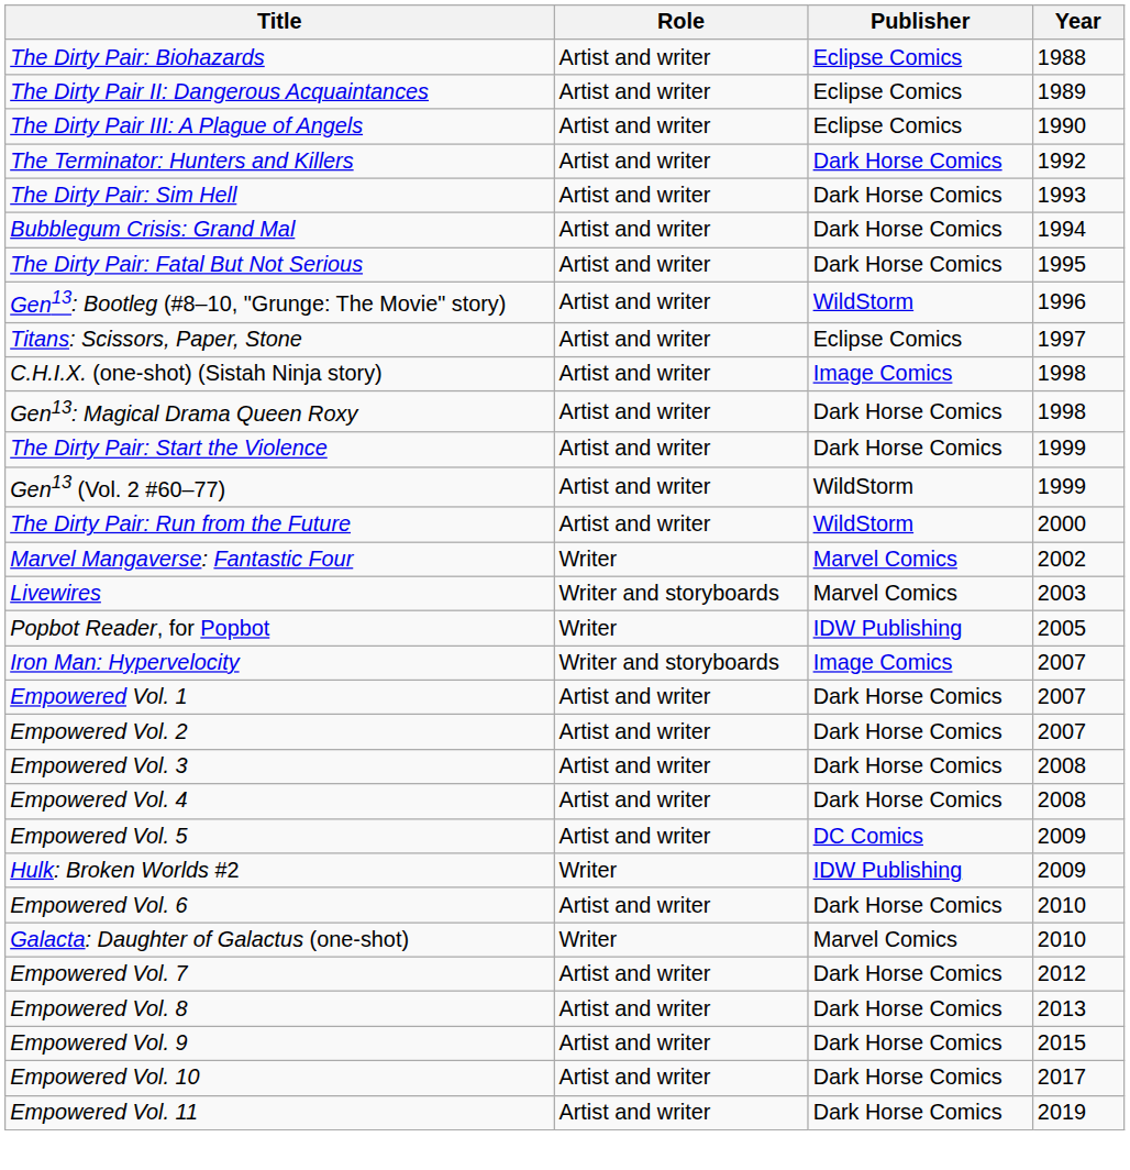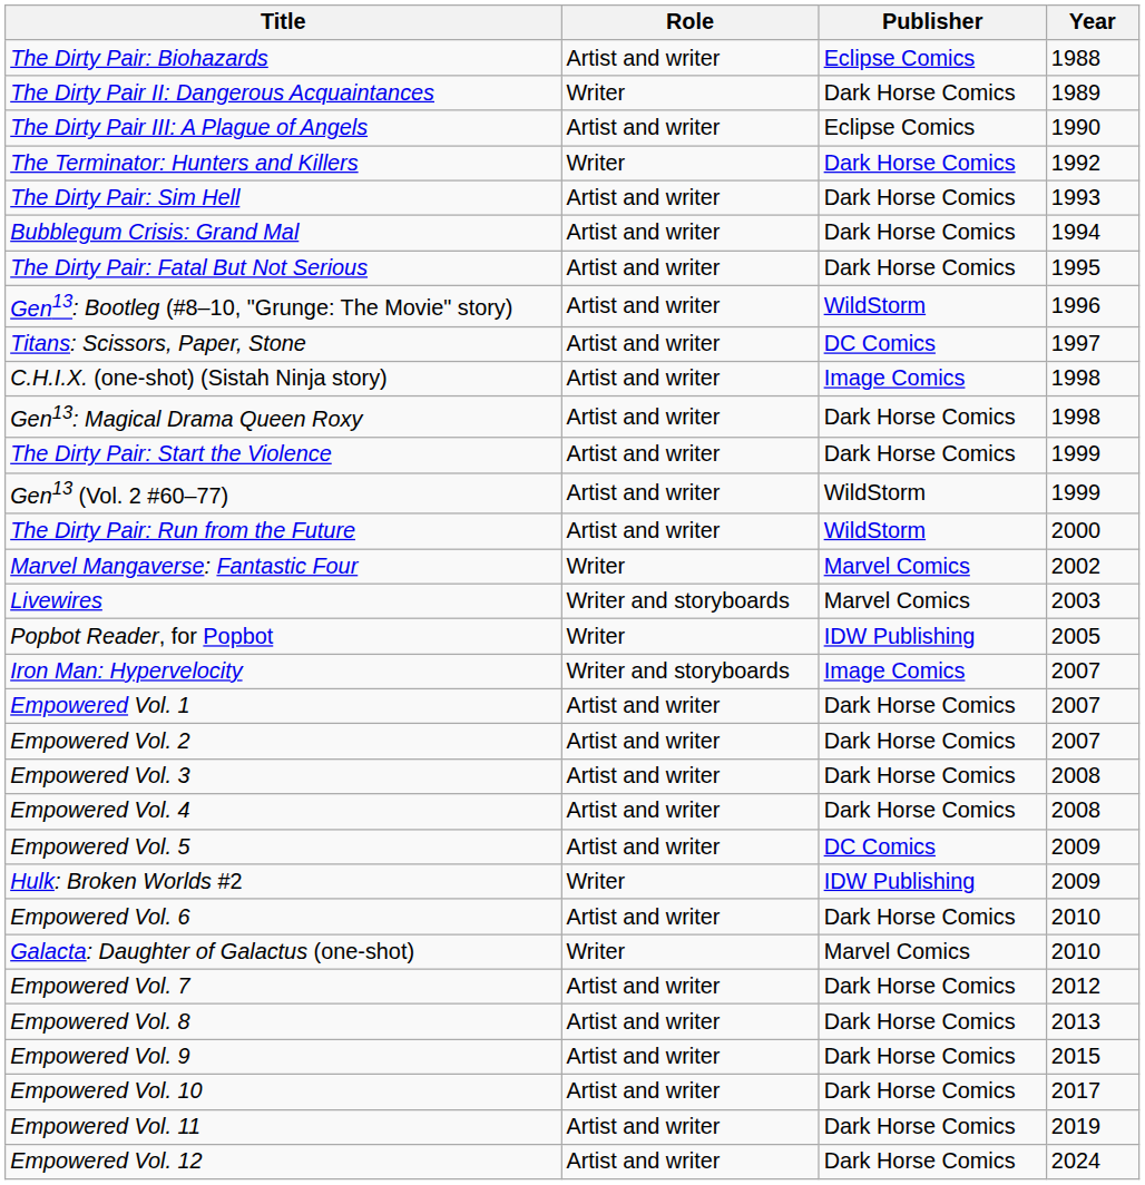 <table class="sortable wikitable" width="65%">
 <tr>
 <th width="20%">Title</th>
 <th width="8%">Role</th>
 <th width="7%">Publisher</th>
 <th width="2%">Year</th>
 </tr>
 <tr>
 <td><em><a href='#'>The Dirty Pair: Biohazards</a></em></td>
 <td>Artist and writer</td>
 <td><a href='#'>Eclipse Comics</a></td>
 <td>1988</td>
 </tr>
 <tr>
 <td><em><a href='#'>The Dirty Pair II: Dangerous Acquaintances</a></em></td>
-<td>Artist and writer</td>
-<td>Eclipse Comics</td>
+<td>Writer</td>
+<td>Dark Horse Comics</td>
 <td>1989</td>
 </tr>
 <tr>
 <td><em><a href='#'>The Dirty Pair III: A Plague of Angels</a></em></td>
 <td>Artist and writer</td>
 <td>Eclipse Comics</td>
 <td>1990</td>
 </tr>
 <tr>
 <td><em><a href='#'>The Terminator: Hunters and Killers</a></em></td>
-<td>Artist and writer</td>
+<td>Writer</td>
 <td><a href='#'>Dark Horse Comics</a></td>
 <td>1992</td>
 </tr>
 <tr>
 <td><em><a href='#'>The Dirty Pair: Sim Hell</a></em></td>
 <td>Artist and writer</td>
 <td>Dark Horse Comics</td>
 <td>1993</td>
 </tr>
 <tr>
 <td><em><a href='#'>Bubblegum Crisis: Grand Mal</a></em></td>
 <td>Artist and writer</td>
 <td>Dark Horse Comics</td>
 <td>1994</td>
 </tr>
 <tr>
 <td><em><a href='#'>The Dirty Pair: Fatal But Not Serious</a></em></td>
 <td>Artist and writer</td>
 <td>Dark Horse Comics</td>
 <td>1995</td>
 </tr>
 <tr>
 <td><em><a href='#'>Gen<sup>13</sup></a>: Bootleg</em> (#8–10, "Grunge: The Movie" story)</td>
 <td>Artist and writer</td>
 <td><a href='#'>WildStorm</a></td>
 <td>1996</td>
 </tr>
 <tr>
 <td><em><a href='#'>Titans</a>: Scissors, Paper, Stone</em></td>
 <td>Artist and writer</td>
-<td>Eclipse Comics</td>
+<td><a href='#'>DC Comics</a></td>
 <td>1997</td>
 </tr>
 <tr>
 <td><em>C.H.I.X.</em> (one-shot) (Sistah Ninja story)</td>
 <td>Artist and writer</td>
 <td><a href='#'>Image Comics</a></td>
 <td>1998</td>
 </tr>
 <tr>
 <td><em>Gen<sup>13</sup>: Magical Drama Queen Roxy</em></td>
 <td>Artist and writer</td>
 <td>Dark Horse Comics</td>
 <td>1998</td>
 </tr>
 <tr>
 <td><em><a href='#'>The Dirty Pair: Start the Violence</a></em></td>
 <td>Artist and writer</td>
 <td>Dark Horse Comics</td>
 <td>1999</td>
 </tr>
 <tr>
 <td><em>Gen<sup>13</sup></em> (Vol. 2 #60–77)</td>
 <td>Artist and writer</td>
 <td>WildStorm</td>
 <td>1999</td>
 </tr>
 <tr>
 <td><em><a href='#'>The Dirty Pair: Run from the Future</a></em></td>
 <td>Artist and writer</td>
 <td><a href='#'>WildStorm</a></td>
 <td>2000</td>
 </tr>
 <tr>
 <td><em><a href='#'>Marvel Mangaverse</a>: <a href='#'>Fantastic Four</a></em></td>
 <td>Writer</td>
 <td><a href='#'>Marvel Comics</a></td>
 <td>2002</td>
 </tr>
 <tr>
 <td><em><a href='#'>Livewires</a></em></td>
 <td>Writer and storyboards</td>
 <td>Marvel Comics</td>
 <td>2003</td>
 </tr>
 <tr>
 <td><em>Popbot Reader</em>, for <a href='#'>Popbot</a></td>
 <td>Writer</td>
 <td><a href='#'>IDW Publishing</a></td>
 <td>2005</td>
 </tr>
 <tr>
 <td><em><a href='#'>Iron Man: Hypervelocity</a></em></td>
 <td>Writer and storyboards</td>
 <td><a href='#'>Image Comics</a></td>
 <td>2007</td>
 </tr>
 <tr>
 <td><em><a href='#'>Empowered</a> Vol. 1</em></td>
 <td>Artist and writer</td>
 <td>Dark Horse Comics</td>
 <td>2007</td>
 </tr>
 <tr>
 <td><em>Empowered Vol. 2</em></td>
 <td>Artist and writer</td>
 <td>Dark Horse Comics</td>
 <td>2007</td>
 </tr>
 <tr>
 <td><em>Empowered Vol. 3</em></td>
 <td>Artist and writer</td>
 <td>Dark Horse Comics</td>
 <td>2008</td>
 </tr>
 <tr>
 <td><em>Empowered Vol. 4</em></td>
 <td>Artist and writer</td>
 <td>Dark Horse Comics</td>
 <td>2008</td>
 </tr>
 <tr>
 <td><em>Empowered Vol. 5</em></td>
 <td>Artist and writer</td>
 <td><a href='#'>DC Comics</a></td>
 <td>2009</td>
 </tr>
 <tr>
 <td><em><a href='#'>Hulk</a>: Broken Worlds</em> #2</td>
 <td>Writer</td>
 <td><a href='#'>IDW Publishing</a></td>
 <td>2009</td>
 </tr>
 <tr>
 <td><em>Empowered Vol. 6</em></td>
 <td>Artist and writer</td>
 <td>Dark Horse Comics</td>
 <td>2010</td>
 </tr>
 <tr>
 <td><em><a href='#'>Galacta</a>: Daughter of Galactus</em> (one-shot)</td>
 <td>Writer</td>
 <td>Marvel Comics</td>
 <td>2010</td>
 </tr>
 <tr>
 <td><em>Empowered Vol. 7</em></td>
 <td>Artist and writer</td>
 <td>Dark Horse Comics</td>
 <td>2012</td>
 </tr>
 <tr>
 <td><em>Empowered Vol. 8</em></td>
 <td>Artist and writer</td>
 <td>Dark Horse Comics</td>
 <td>2013</td>
 </tr>
 <tr>
 <td><em>Empowered Vol. 9</em></td>
 <td>Artist and writer</td>
 <td>Dark Horse Comics</td>
 <td>2015</td>
 </tr>
 <tr>
 <td><em>Empowered Vol. 10</em></td>
 <td>Artist and writer</td>
 <td>Dark Horse Comics</td>
 <td>2017</td>
 </tr>
 <tr>
 <td><em>Empowered Vol. 11</em></td>
 <td>Artist and writer</td>
 <td>Dark Horse Comics</td>
 <td>2019</td>
 </tr>
+<tr>
+<td><em>Empowered Vol. 12</em></td>
+<td>Artist and writer</td>
+<td>Dark Horse Comics</td>
+<td>2024</td>
+</tr>
 </table>
